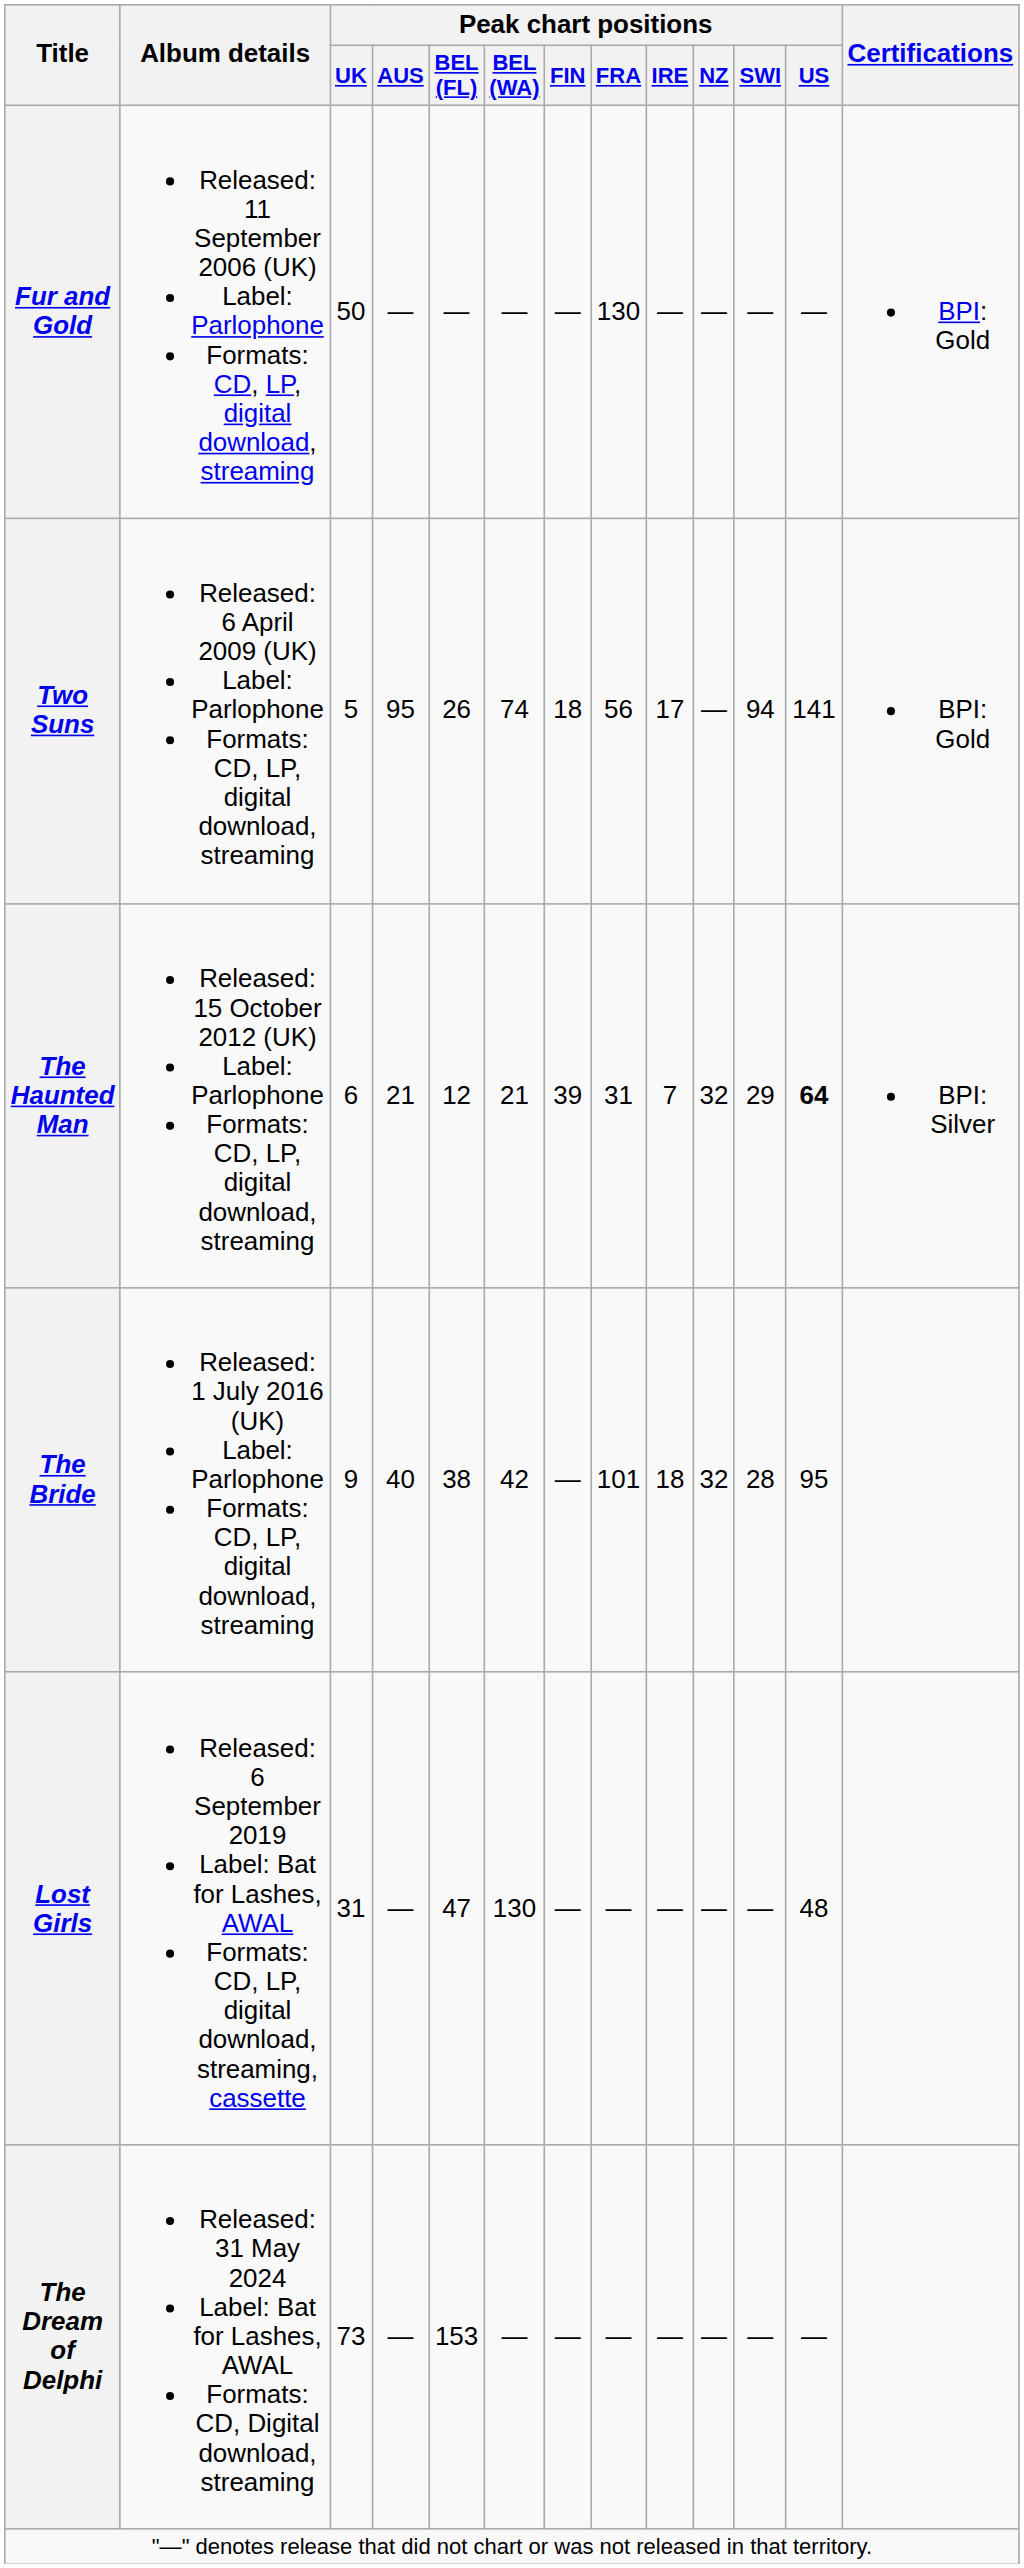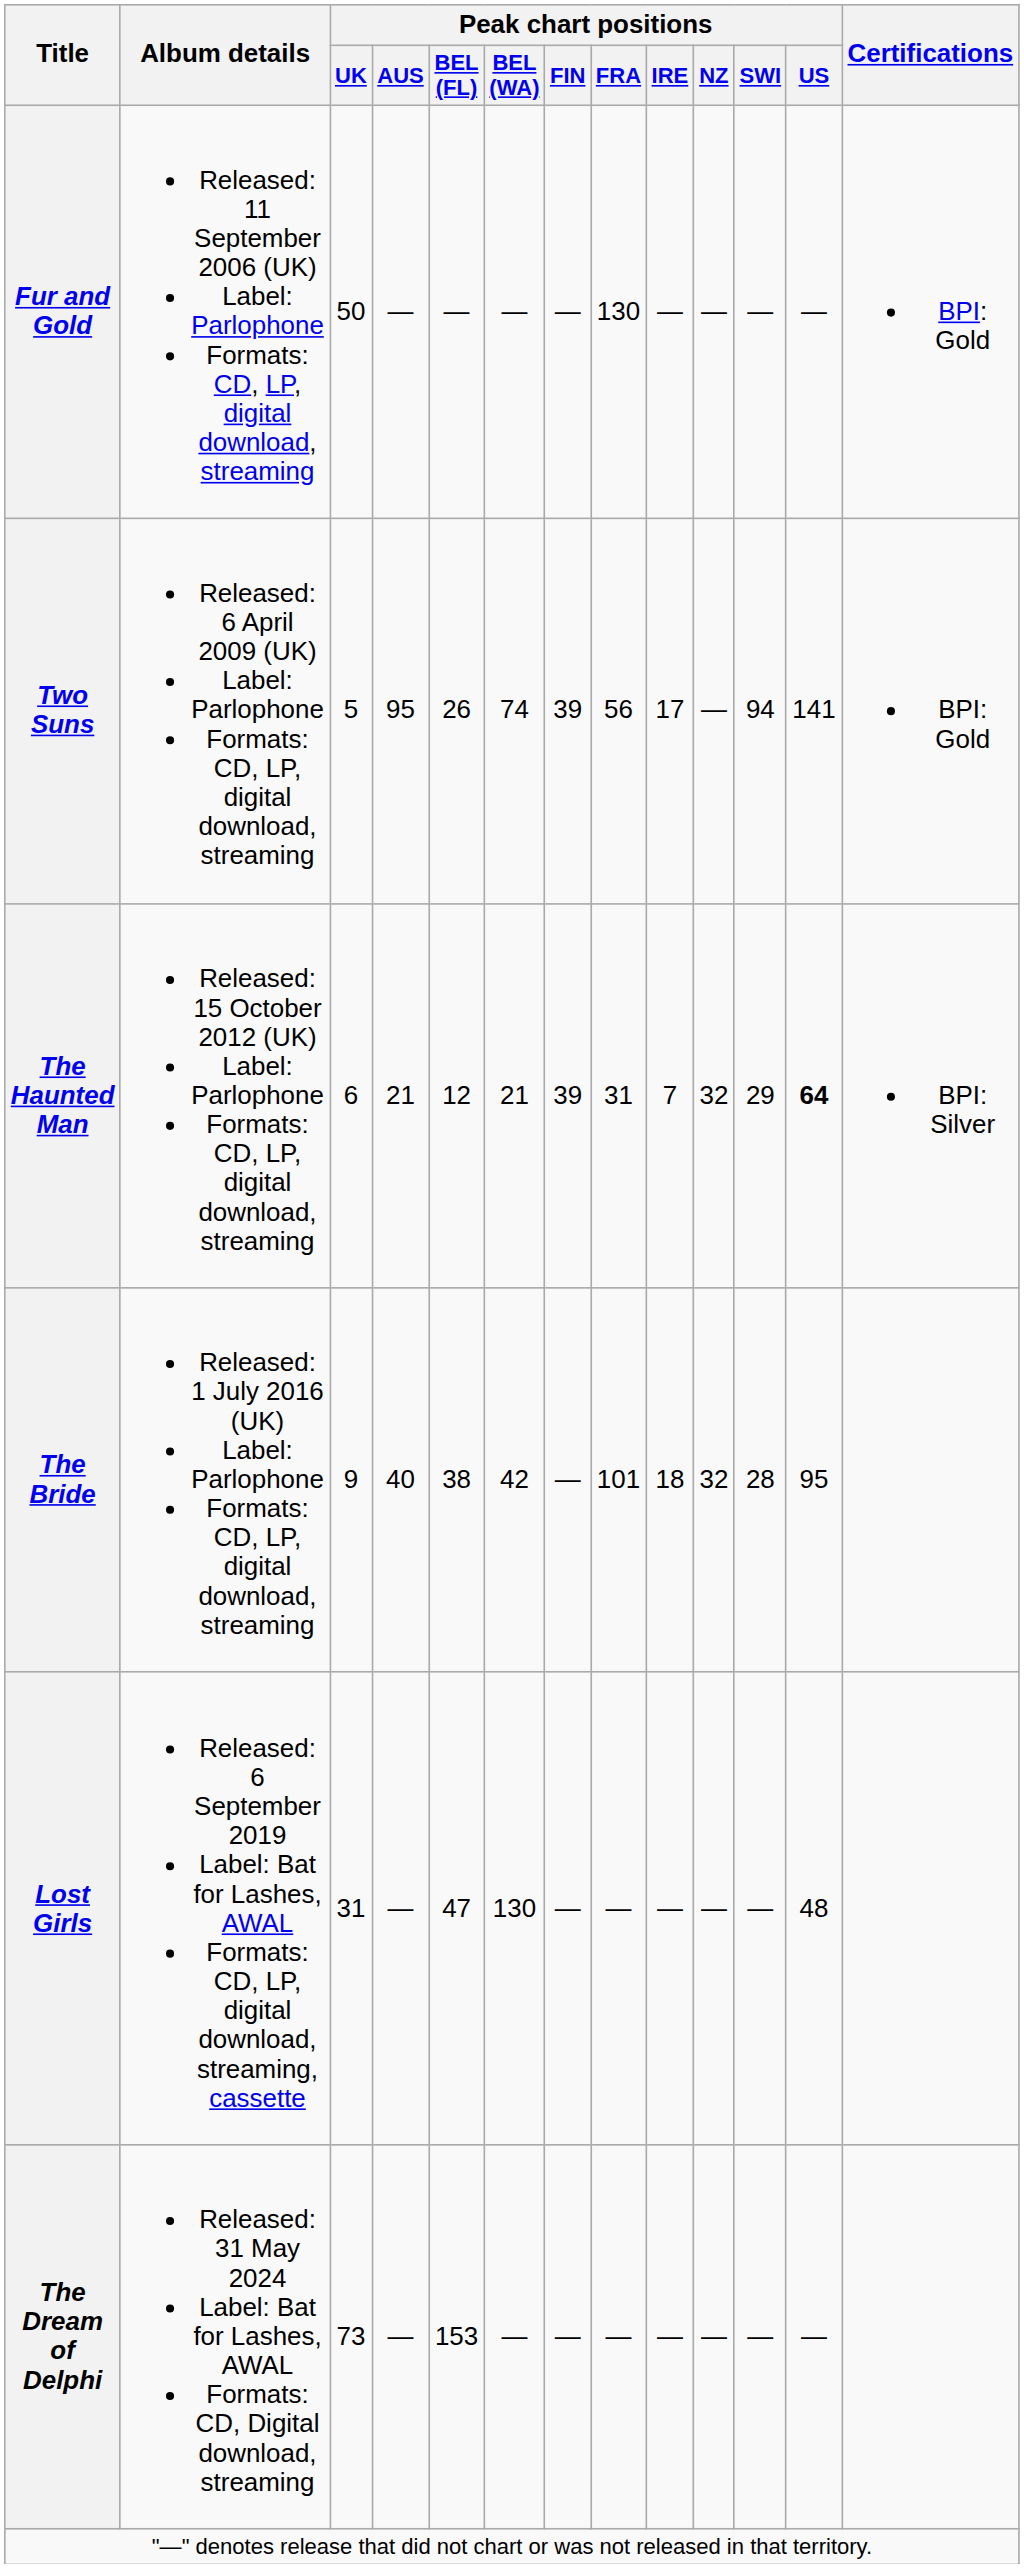 <table class="wikitable plainrowheaders" style="text-align:center;">
 <tr>
 <th scope="col" rowspan="2" style="width:12em;">Title</th>
 <th scope="col" rowspan="2" style="width:20em;">Album details</th>
 <th scope="col" colspan="10">Peak chart positions</th>
 <th scope="col" rowspan="2" style="width:8em;"><a href='#'>Certifications</a></th>
 </tr>
 <tr>
 <th scope="col" style="width:3em;font-size:85%;"><a href='#'>UK</a><br></th>
 <th scope="col" style="width:3em;font-size:85%;"><a href='#'>AUS</a><br></th>
 <th scope="col" style="width:3em;font-size:85%;"><a href='#'>BEL<br>(FL)</a><br></th>
 <th scope="col" style="width:3em;font-size:85%;"><a href='#'>BEL<br>(WA)</a><br></th>
 <th scope="col" style="width:3em;font-size:85%;"><a href='#'>FIN</a><br></th>
 <th scope="col" style="width:3em;font-size:85%;"><a href='#'>FRA</a><br></th>
 <th scope="col" style="width:3em;font-size:85%;"><a href='#'>IRE</a><br></th>
 <th scope="col" style="width:3em;font-size:85%;"><a href='#'>NZ</a><br></th>
 <th scope="col" style="width:3em;font-size:85%;"><a href='#'>SWI</a><br></th>
 <th scope="col" style="width:3em;font-size:85%;"><a href='#'>US</a><br></th>
 </tr>
 <tr>
 <th scope="row"><em><a href='#'>Fur and Gold</a></em></th>
 <td><br><ul><li>Released: 11 September 2006 <span>(UK)</span></li><li>Label: <a href='#'>Parlophone</a></li><li>Formats: <a href='#'>CD</a>, <a href='#'>LP</a>, <a href='#'>digital download</a>, <a href='#'>streaming</a></li></ul></td>
 <td>50</td>
 <td>—</td>
 <td>—</td>
 <td>—</td>
 <td>—</td>
 <td>130</td>
 <td>—</td>
 <td>—</td>
 <td>—</td>
 <td>—</td>
 <td><br><ul><li><a href='#'>BPI</a>: Gold</li></ul></td>
 </tr>
 <tr>
 <th scope="row"><em><a href='#'>Two Suns</a></em></th>
 <td><br><ul><li>Released: 6 April 2009 <span>(UK)</span></li><li>Label: Parlophone</li><li>Formats: CD, LP, digital download, streaming</li></ul></td>
 <td>5</td>
 <td>95</td>
 <td>26</td>
 <td>74</td>
-<td>18</td>
+<td>39</td>
 <td>56</td>
 <td>17</td>
 <td>—</td>
 <td>94</td>
 <td>141</td>
 <td><br><ul><li>BPI: Gold</li></ul></td>
 </tr>
 <tr>
 <th scope="row"><em><a href='#'>The Haunted Man</a></em></th>
 <td><br><ul><li>Released: 15 October 2012 <span>(UK)</span></li><li>Label: Parlophone</li><li>Formats: CD, LP, digital download, streaming</li></ul></td>
 <td>6</td>
 <td>21</td>
 <td>12</td>
 <td>21</td>
 <td>39</td>
 <td>31</td>
 <td>7</td>
 <td>32</td>
 <td>29</td>
 <td><strong>64</strong></td>
 <td><br><ul><li>BPI: Silver</li></ul></td>
 </tr>
 <tr>
 <th scope="row"><em><a href='#'>The Bride</a></em></th>
 <td><br><ul><li>Released: 1 July 2016 <span>(UK)</span></li><li>Label: Parlophone</li><li>Formats: CD, LP, digital download, streaming</li></ul></td>
 <td>9</td>
 <td>40</td>
 <td>38</td>
 <td>42</td>
 <td>—</td>
 <td>101</td>
 <td>18</td>
 <td>32</td>
 <td>28</td>
 <td>95</td>
 <td></td>
 </tr>
 <tr>
 <th scope="row"><em><a href='#'>Lost Girls</a></em></th>
 <td><br><ul><li>Released: 6 September 2019</li><li>Label: Bat for Lashes, <a href='#'>AWAL</a></li><li>Formats: CD, LP, digital download, streaming, <a href='#'>cassette</a></li></ul></td>
 <td>31</td>
 <td>—</td>
 <td>47</td>
 <td>130</td>
 <td>—</td>
 <td>—</td>
 <td>—</td>
 <td>—</td>
 <td>—</td>
 <td>48</td>
 <td></td>
 </tr>
 <tr>
 <th scope="row"><em>The Dream of Delphi</em></th>
 <td><br><ul><li>Released: 31 May 2024</li><li>Label: Bat for Lashes, AWAL</li><li>Formats: CD, Digital download, streaming</li></ul></td>
 <td>73</td>
 <td>—</td>
 <td>153</td>
 <td>—</td>
 <td>—</td>
 <td>—</td>
 <td>—</td>
 <td>—</td>
 <td>—</td>
 <td>—</td>
 <td></td>
 </tr>
 <tr>
 <td colspan="18" style="font-size:85%">"—" denotes release that did not chart or was not released in that territory.</td>
 </tr>
 </table>
